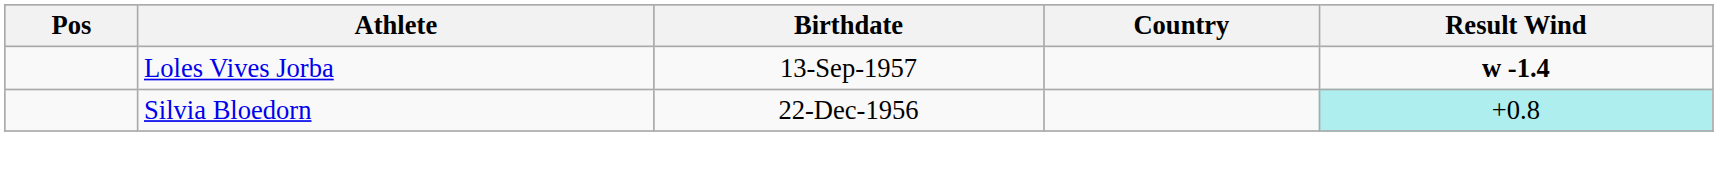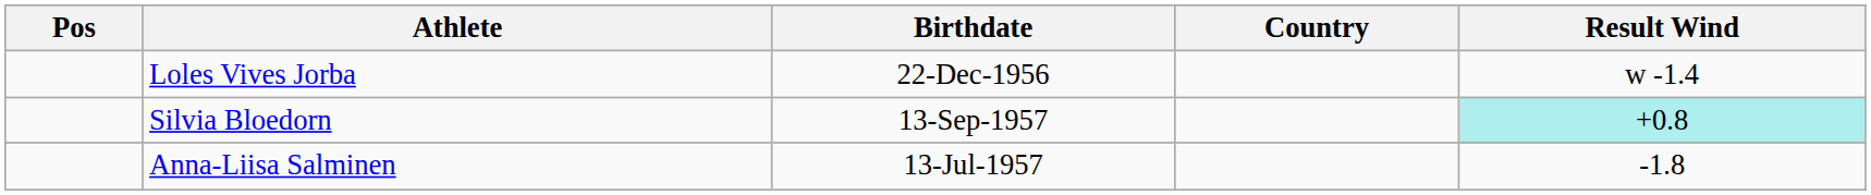 <table class="wikitable"  style="text-align:center; width:65%;">
 <tr>
 <th>Pos</th>
 <th>Athlete</th>
 <th>Birthdate</th>
 <th>Country</th>
 <th>Result Wind</th>
 </tr>
 <tr>
 <td align=center></td>
 <td align=left><a href='#'>Loles Vives Jorba</a></td>
-<td>13-Sep-1957</td>
+<td>22-Dec-1956</td>
 <td align=left></td>
-<td><strong>w -1.4</strong></td>
+<td>w -1.4</td>
 </tr>
 <tr>
 <td align=center></td>
 <td align=left><a href='#'>Silvia Bloedorn</a></td>
-<td>22-Dec-1956</td>
+<td>13-Sep-1957</td>
 <td align=left></td>
 <td style="background: paleturquoise;"> +0.8</td>
 </tr>
+<tr>
+<td align=center></td>
+<td align=left><a href='#'>Anna-Liisa Salminen</a></td>
+<td>13-Jul-1957</td>
+<td align=left></td>
+<td> -1.8</td>
+</tr>
 </table>
